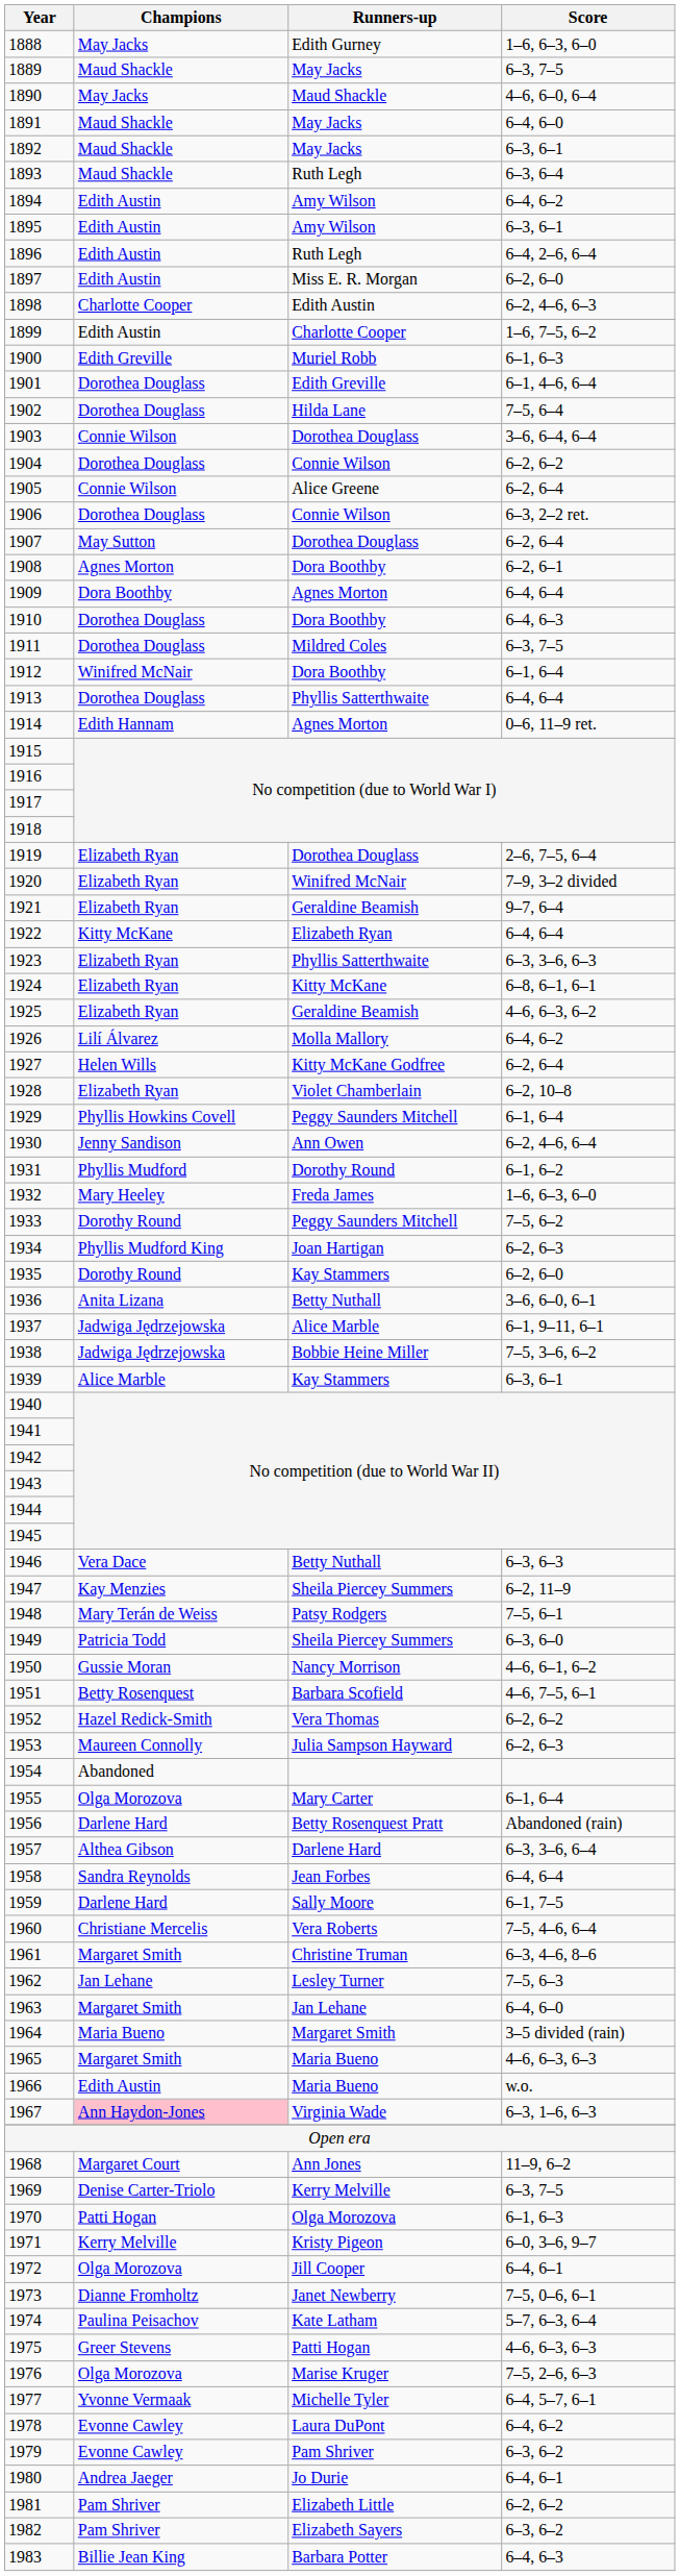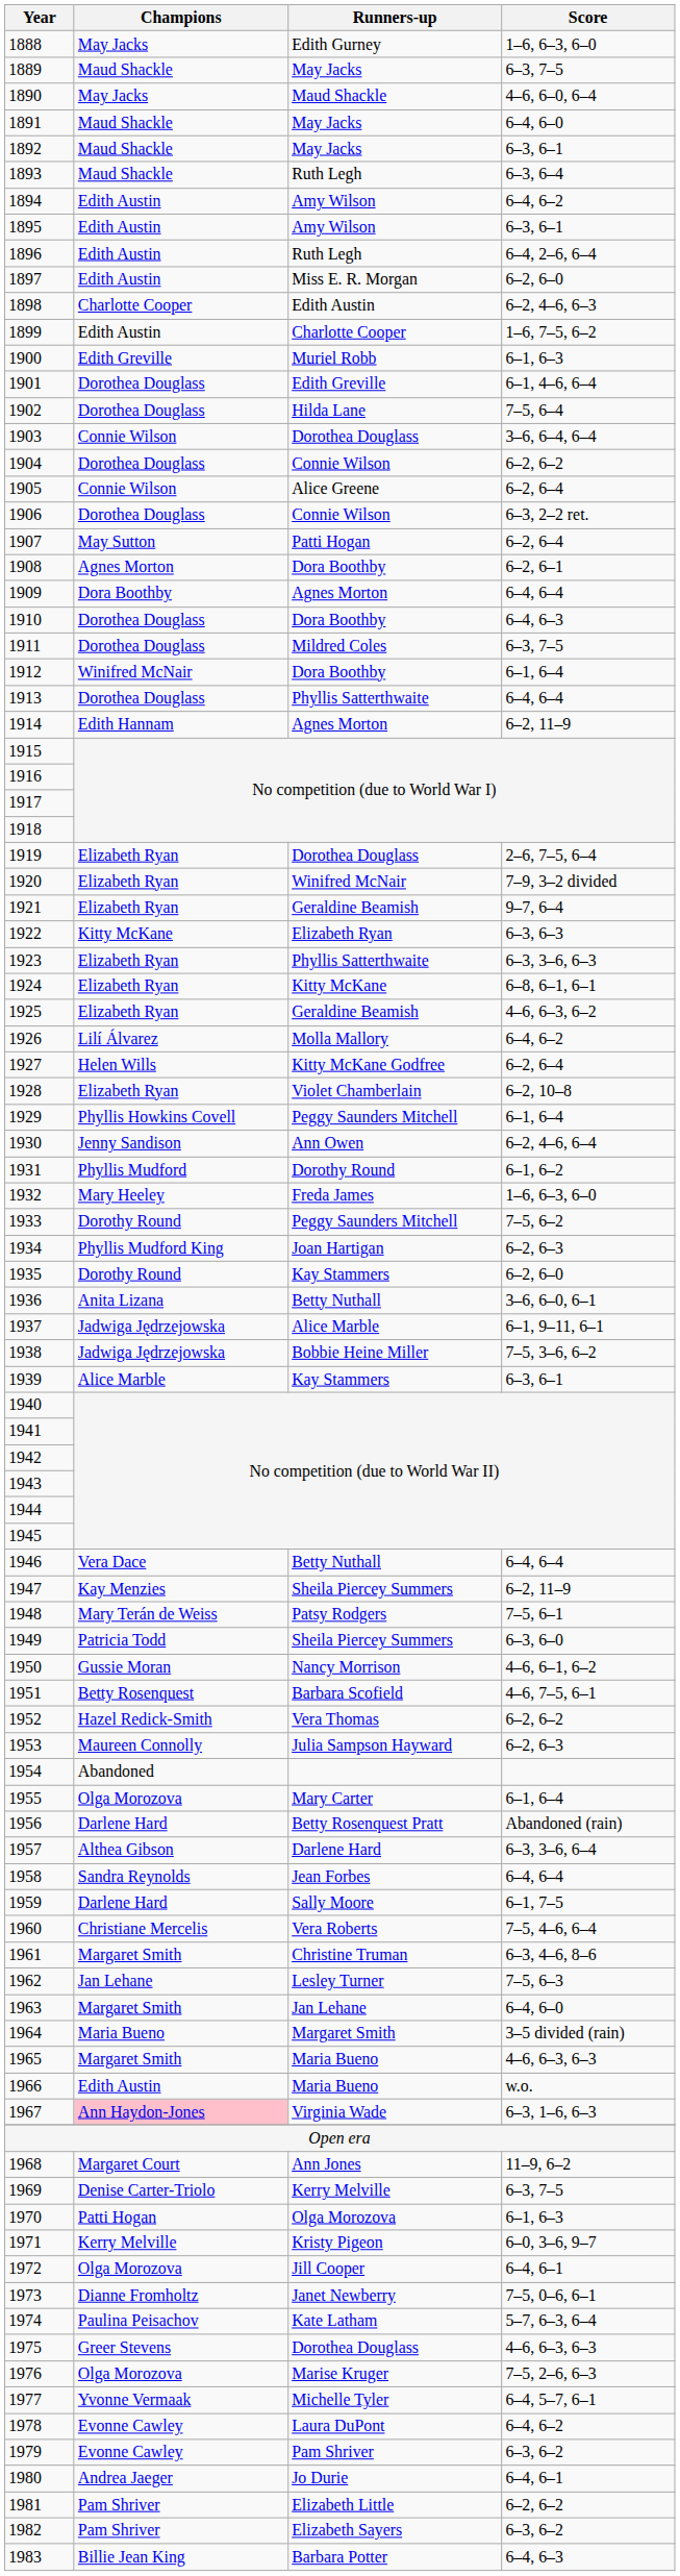 <table class="wikitable">
 <tr>
 <th style="width:60px;">Year</th>
 <th style="width:200px;">Champions</th>
 <th style="width:200px;">Runners-up</th>
 <th style="width:160px;">Score</th>
 </tr>
 <tr>
 <td>1888</td>
 <td> <a href='#'>May Jacks</a></td>
 <td> Edith Gurney</td>
 <td>1–6, 6–3, 6–0</td>
 </tr>
 <tr>
 <td>1889</td>
 <td> <a href='#'>Maud Shackle</a></td>
 <td> <a href='#'>May Jacks</a></td>
 <td>6–3, 7–5</td>
 </tr>
 <tr>
 <td>1890</td>
 <td> <a href='#'>May Jacks</a></td>
 <td> <a href='#'>Maud Shackle</a></td>
 <td>4–6, 6–0, 6–4</td>
 </tr>
 <tr>
 <td>1891</td>
 <td> <a href='#'>Maud Shackle</a></td>
 <td> <a href='#'>May Jacks</a></td>
 <td>6–4, 6–0</td>
 </tr>
 <tr>
 <td>1892</td>
 <td> <a href='#'>Maud Shackle</a></td>
 <td> <a href='#'>May Jacks</a></td>
 <td>6–3, 6–1</td>
 </tr>
 <tr>
 <td>1893</td>
 <td> <a href='#'>Maud Shackle</a></td>
 <td> Ruth Legh</td>
 <td>6–3, 6–4</td>
 </tr>
 <tr>
 <td>1894</td>
 <td> <a href='#'>Edith Austin</a></td>
 <td> <a href='#'>Amy Wilson</a></td>
 <td>6–4, 6–2</td>
 </tr>
 <tr>
 <td>1895</td>
 <td> <a href='#'>Edith Austin</a></td>
 <td> <a href='#'>Amy Wilson</a></td>
 <td>6–3, 6–1</td>
 </tr>
 <tr>
 <td>1896</td>
 <td> <a href='#'>Edith Austin</a></td>
 <td> Ruth Legh</td>
 <td>6–4, 2–6, 6–4</td>
 </tr>
 <tr>
 <td>1897</td>
 <td> <a href='#'>Edith Austin</a></td>
 <td> Miss E. R. Morgan</td>
 <td>6–2, 6–0</td>
 </tr>
 <tr>
 <td>1898</td>
 <td> <a href='#'>Charlotte Cooper</a></td>
 <td> Edith Austin</td>
 <td>6–2, 4–6, 6–3</td>
 </tr>
 <tr>
 <td>1899</td>
 <td> Edith Austin</td>
 <td> <a href='#'>Charlotte Cooper</a></td>
 <td>1–6, 7–5, 6–2</td>
 </tr>
 <tr>
 <td>1900</td>
 <td> <a href='#'>Edith Greville</a></td>
 <td> <a href='#'>Muriel Robb</a></td>
 <td>6–1, 6–3</td>
 </tr>
 <tr>
 <td>1901</td>
 <td> <a href='#'>Dorothea Douglass</a></td>
 <td> <a href='#'>Edith Greville</a></td>
 <td>6–1, 4–6, 6–4</td>
 </tr>
 <tr>
 <td>1902</td>
 <td> <a href='#'>Dorothea Douglass</a></td>
 <td> <a href='#'>Hilda Lane</a></td>
 <td>7–5, 6–4</td>
 </tr>
 <tr>
 <td>1903</td>
 <td> <a href='#'>Connie Wilson</a></td>
 <td> <a href='#'>Dorothea Douglass</a></td>
 <td>3–6, 6–4, 6–4</td>
 </tr>
 <tr>
 <td>1904</td>
 <td> <a href='#'>Dorothea Douglass</a></td>
 <td> <a href='#'>Connie Wilson</a></td>
 <td>6–2, 6–2</td>
 </tr>
 <tr>
 <td>1905  </td>
 <td> <a href='#'>Connie Wilson</a></td>
 <td> Alice Greene</td>
 <td>6–2, 6–4</td>
 </tr>
 <tr>
 <td>1906</td>
 <td> <a href='#'>Dorothea Douglass</a></td>
 <td> <a href='#'>Connie Wilson</a></td>
 <td>6–3, 2–2 ret.</td>
 </tr>
 <tr>
 <td>1907</td>
 <td> <a href='#'>May Sutton</a></td>
-<td> <a href='#'>Dorothea Douglass</a></td>
+<td> <a href='#'>Patti Hogan</a></td>
 <td>6–2, 6–4</td>
 </tr>
 <tr>
 <td>1908</td>
 <td> <a href='#'>Agnes Morton</a></td>
 <td> <a href='#'>Dora Boothby</a></td>
 <td>6–2, 6–1</td>
 </tr>
 <tr>
 <td>1909</td>
 <td> <a href='#'>Dora Boothby</a></td>
 <td> <a href='#'>Agnes Morton</a></td>
 <td>6–4, 6–4</td>
 </tr>
 <tr>
 <td>1910</td>
 <td> <a href='#'>Dorothea Douglass</a></td>
 <td> <a href='#'>Dora Boothby</a></td>
 <td>6–4, 6–3</td>
 </tr>
 <tr>
 <td>1911</td>
 <td> <a href='#'>Dorothea Douglass</a></td>
 <td> <a href='#'>Mildred Coles</a></td>
 <td>6–3, 7–5</td>
 </tr>
 <tr>
 <td>1912</td>
 <td> <a href='#'>Winifred McNair</a></td>
 <td> <a href='#'>Dora Boothby</a></td>
 <td>6–1, 6–4</td>
 </tr>
 <tr>
 <td>1913</td>
 <td> <a href='#'>Dorothea Douglass</a></td>
 <td> <a href='#'>Phyllis Satterthwaite</a></td>
 <td>6–4, 6–4</td>
 </tr>
 <tr>
 <td>1914</td>
 <td> <a href='#'>Edith Hannam</a></td>
 <td> <a href='#'>Agnes Morton</a></td>
-<td>0–6, 11–9 ret.</td>
+<td>6–2, 11–9</td>
 </tr>
 <tr>
 <td>1915</td>
 <td rowspan="4" colspan="5" align="center" style="background:#F5F5F5">No competition (due to World War I)</td>
 </tr>
 <tr>
 <td>1916</td>
 </tr>
 <tr>
 <td>1917</td>
 </tr>
 <tr>
 <td>1918</td>
 </tr>
 <tr>
 <td>1919</td>
 <td> <a href='#'>Elizabeth Ryan</a></td>
 <td> <a href='#'>Dorothea Douglass</a></td>
 <td>2–6, 7–5, 6–4</td>
 </tr>
 <tr>
 <td>1920</td>
 <td> <a href='#'>Elizabeth Ryan</a></td>
 <td> <a href='#'>Winifred McNair</a></td>
 <td>7–9, 3–2 divided</td>
 </tr>
 <tr>
 <td>1921</td>
 <td> <a href='#'>Elizabeth Ryan</a></td>
 <td> <a href='#'>Geraldine Beamish</a></td>
 <td>9–7, 6–4</td>
 </tr>
 <tr>
 <td>1922</td>
 <td> <a href='#'>Kitty McKane</a></td>
 <td> <a href='#'>Elizabeth Ryan</a></td>
-<td>6–4, 6–4</td>
+<td>6–3, 6–3</td>
 </tr>
 <tr>
 <td>1923</td>
 <td> <a href='#'>Elizabeth Ryan</a></td>
 <td> <a href='#'>Phyllis Satterthwaite</a></td>
 <td>6–3, 3–6, 6–3</td>
 </tr>
 <tr>
 <td>1924</td>
 <td> <a href='#'>Elizabeth Ryan</a></td>
 <td> <a href='#'>Kitty McKane</a></td>
 <td>6–8, 6–1, 6–1</td>
 </tr>
 <tr>
 <td>1925</td>
 <td> <a href='#'>Elizabeth Ryan</a></td>
 <td> <a href='#'>Geraldine Beamish</a></td>
 <td>4–6, 6–3, 6–2</td>
 </tr>
 <tr>
 <td>1926</td>
 <td> <a href='#'>Lilí Álvarez</a></td>
 <td> <a href='#'>Molla Mallory</a></td>
 <td>6–4, 6–2</td>
 </tr>
 <tr>
 <td>1927</td>
 <td> <a href='#'>Helen Wills</a></td>
 <td> <a href='#'>Kitty McKane Godfree</a></td>
 <td>6–2, 6–4</td>
 </tr>
 <tr>
 <td>1928</td>
 <td> <a href='#'>Elizabeth Ryan</a></td>
 <td> <a href='#'>Violet Chamberlain</a></td>
 <td>6–2, 10–8</td>
 </tr>
 <tr>
 <td>1929</td>
 <td> <a href='#'>Phyllis Howkins Covell</a></td>
 <td> <a href='#'>Peggy Saunders Mitchell</a></td>
 <td>6–1, 6–4</td>
 </tr>
 <tr>
 <td>1930</td>
 <td> <a href='#'>Jenny Sandison</a></td>
 <td> <a href='#'>Ann Owen</a></td>
 <td>6–2, 4–6, 6–4</td>
 </tr>
 <tr>
 <td>1931</td>
 <td> <a href='#'>Phyllis Mudford</a></td>
 <td> <a href='#'>Dorothy Round</a></td>
 <td>6–1, 6–2</td>
 </tr>
 <tr>
 <td>1932</td>
 <td> <a href='#'>Mary Heeley</a></td>
 <td> <a href='#'>Freda James</a></td>
 <td>1–6, 6–3, 6–0</td>
 </tr>
 <tr>
 <td>1933</td>
 <td> <a href='#'>Dorothy Round</a></td>
 <td> <a href='#'>Peggy Saunders Mitchell</a></td>
 <td>7–5, 6–2</td>
 </tr>
 <tr>
 <td>1934</td>
 <td> <a href='#'>Phyllis Mudford King</a></td>
 <td> <a href='#'>Joan Hartigan</a></td>
 <td>6–2, 6–3</td>
 </tr>
 <tr>
 <td>1935</td>
 <td> <a href='#'>Dorothy Round</a></td>
 <td> <a href='#'>Kay Stammers</a></td>
 <td>6–2, 6–0</td>
 </tr>
 <tr>
 <td>1936</td>
 <td> <a href='#'>Anita Lizana</a></td>
 <td> <a href='#'>Betty Nuthall</a></td>
 <td>3–6, 6–0, 6–1</td>
 </tr>
 <tr>
 <td>1937</td>
 <td> <a href='#'>Jadwiga Jędrzejowska</a></td>
 <td> <a href='#'>Alice Marble</a></td>
 <td>6–1, 9–11, 6–1</td>
 </tr>
 <tr>
 <td>1938</td>
 <td> <a href='#'>Jadwiga Jędrzejowska</a></td>
 <td> <a href='#'>Bobbie Heine Miller</a></td>
 <td>7–5, 3–6, 6–2</td>
 </tr>
 <tr>
 <td>1939</td>
 <td> <a href='#'>Alice Marble</a></td>
 <td> <a href='#'>Kay Stammers</a></td>
 <td>6–3, 6–1</td>
 </tr>
 <tr>
 <td>1940</td>
 <td rowspan="6" colspan="5" align="center" style="background:#F5F5F5">No competition (due to World War II)</td>
 </tr>
 <tr>
 <td>1941</td>
 </tr>
 <tr>
 <td>1942</td>
 </tr>
 <tr>
 <td>1943</td>
 </tr>
 <tr>
 <td>1944</td>
 </tr>
 <tr>
 <td>1945</td>
 </tr>
 <tr>
 <td>1946</td>
 <td> <a href='#'>Vera Dace</a></td>
 <td> <a href='#'>Betty Nuthall</a></td>
-<td>6–3, 6–3</td>
+<td>6–4, 6–4</td>
 </tr>
 <tr>
 <td>1947</td>
 <td> <a href='#'>Kay Menzies</a></td>
 <td> <a href='#'>Sheila Piercey Summers</a></td>
 <td>6–2, 11–9</td>
 </tr>
 <tr>
 <td>1948</td>
 <td> <a href='#'>Mary Terán de Weiss</a></td>
 <td> <a href='#'>Patsy Rodgers</a></td>
 <td>7–5, 6–1</td>
 </tr>
 <tr>
 <td>1949</td>
 <td> <a href='#'>Patricia Todd</a></td>
 <td> <a href='#'>Sheila Piercey Summers</a></td>
 <td>6–3, 6–0</td>
 </tr>
 <tr>
 <td>1950</td>
 <td> <a href='#'>Gussie Moran</a></td>
 <td> <a href='#'>Nancy Morrison</a></td>
 <td>4–6, 6–1, 6–2</td>
 </tr>
 <tr>
 <td>1951</td>
 <td> <a href='#'>Betty Rosenquest</a></td>
 <td> <a href='#'>Barbara Scofield</a></td>
 <td>4–6, 7–5, 6–1</td>
 </tr>
 <tr>
 <td>1952</td>
 <td> <a href='#'>Hazel Redick-Smith</a></td>
 <td> <a href='#'>Vera Thomas</a></td>
 <td>6–2, 6–2</td>
 </tr>
 <tr>
 <td>1953</td>
 <td> <a href='#'>Maureen Connolly</a></td>
 <td> <a href='#'>Julia Sampson Hayward</a></td>
 <td>6–2, 6–3</td>
 </tr>
 <tr>
 <td>1954</td>
 <td>Abandoned</td>
 <td></td>
 <td></td>
 </tr>
 <tr>
 <td>1955</td>
 <td> <a href='#'>Olga Morozova</a></td>
 <td> <a href='#'>Mary Carter</a></td>
 <td>6–1, 6–4</td>
 </tr>
 <tr>
 <td>1956</td>
 <td> <a href='#'>Darlene Hard</a></td>
 <td> <a href='#'>Betty Rosenquest Pratt</a></td>
 <td>Abandoned (rain)</td>
 </tr>
 <tr>
 <td>1957</td>
 <td> <a href='#'>Althea Gibson</a></td>
 <td> <a href='#'>Darlene Hard</a></td>
 <td>6–3, 3–6, 6–4</td>
 </tr>
 <tr>
 <td>1958</td>
 <td> <a href='#'>Sandra Reynolds</a></td>
 <td> <a href='#'>Jean Forbes</a></td>
 <td>6–4, 6–4</td>
 </tr>
 <tr>
 <td>1959</td>
 <td> <a href='#'>Darlene Hard</a></td>
 <td> <a href='#'>Sally Moore</a></td>
 <td>6–1, 7–5</td>
 </tr>
 <tr>
 <td>1960</td>
 <td> <a href='#'>Christiane Mercelis</a></td>
 <td> <a href='#'>Vera Roberts</a></td>
 <td>7–5, 4–6, 6–4</td>
 </tr>
 <tr>
 <td>1961</td>
 <td> <a href='#'>Margaret Smith</a></td>
 <td> <a href='#'>Christine Truman</a></td>
 <td>6–3, 4–6, 8–6</td>
 </tr>
 <tr>
 <td>1962</td>
 <td> <a href='#'>Jan Lehane</a></td>
 <td> <a href='#'>Lesley Turner</a></td>
 <td>7–5, 6–3</td>
 </tr>
 <tr>
 <td>1963</td>
 <td> <a href='#'>Margaret Smith</a></td>
 <td> <a href='#'>Jan Lehane</a></td>
 <td>6–4, 6–0</td>
 </tr>
 <tr>
 <td>1964</td>
 <td> <a href='#'>Maria Bueno</a></td>
 <td> <a href='#'>Margaret Smith</a></td>
 <td>3–5 divided (rain)</td>
 </tr>
 <tr>
 <td>1965</td>
 <td> <a href='#'>Margaret Smith</a></td>
 <td> <a href='#'>Maria Bueno</a></td>
 <td>4–6, 6–3, 6–3</td>
 </tr>
 <tr>
 <td>1966</td>
 <td> <a href='#'>Edith Austin</a></td>
 <td> <a href='#'>Maria Bueno</a></td>
 <td>w.o.</td>
 </tr>
 <tr>
 <td>1967</td>
 <td style="background: pink;"> <a href='#'>Ann Haydon-Jones</a></td>
 <td> <a href='#'>Virginia Wade</a></td>
 <td>6–3, 1–6, 6–3</td>
 </tr>
 <tr>
 </tr>
 <tr style=background-color:#f5f5f5>
 <td colspan=10 align=center><em>Open era</em></td>
 </tr>
 <tr>
 <td>1968</td>
 <td> <a href='#'>Margaret Court</a></td>
 <td> <a href='#'>Ann Jones</a></td>
 <td>11–9, 6–2</td>
 </tr>
 <tr>
 <td>1969</td>
 <td> <a href='#'>Denise Carter-Triolo</a></td>
 <td> <a href='#'>Kerry Melville</a></td>
 <td>6–3, 7–5</td>
 </tr>
 <tr>
 <td>1970</td>
 <td> <a href='#'>Patti Hogan</a></td>
 <td> <a href='#'>Olga Morozova</a></td>
 <td>6–1, 6–3</td>
 </tr>
 <tr>
 <td>1971</td>
 <td> <a href='#'>Kerry Melville</a></td>
 <td> <a href='#'>Kristy Pigeon</a></td>
 <td>6–0, 3–6, 9–7</td>
 </tr>
 <tr>
 <td>1972</td>
 <td> <a href='#'>Olga Morozova</a></td>
 <td> <a href='#'>Jill Cooper</a></td>
 <td>6–4, 6–1</td>
 </tr>
 <tr>
 <td>1973</td>
 <td> <a href='#'>Dianne Fromholtz</a></td>
 <td> <a href='#'>Janet Newberry</a></td>
 <td>7–5, 0–6, 6–1</td>
 </tr>
 <tr>
 <td>1974</td>
 <td> <a href='#'>Paulina Peisachov</a></td>
 <td> <a href='#'>Kate Latham</a></td>
 <td>5–7, 6–3, 6–4</td>
 </tr>
 <tr>
 <td>1975</td>
 <td> <a href='#'>Greer Stevens</a></td>
-<td> <a href='#'>Patti Hogan</a></td>
+<td> <a href='#'>Dorothea Douglass</a></td>
 <td>4–6, 6–3, 6–3</td>
 </tr>
 <tr>
 <td>1976</td>
 <td> <a href='#'>Olga Morozova</a></td>
 <td> <a href='#'>Marise Kruger</a></td>
 <td>7–5, 2–6, 6–3</td>
 </tr>
 <tr>
 <td>1977</td>
 <td> <a href='#'>Yvonne Vermaak</a></td>
 <td> <a href='#'>Michelle Tyler</a></td>
 <td>6–4, 5–7, 6–1</td>
 </tr>
 <tr>
 <td>1978</td>
 <td> <a href='#'>Evonne Cawley</a></td>
 <td> <a href='#'>Laura DuPont</a></td>
 <td>6–4, 6–2</td>
 </tr>
 <tr>
 <td>1979</td>
 <td> <a href='#'>Evonne Cawley</a></td>
 <td> <a href='#'>Pam Shriver</a></td>
 <td>6–3, 6–2</td>
 </tr>
 <tr>
 <td>1980</td>
 <td> <a href='#'>Andrea Jaeger</a></td>
 <td> <a href='#'>Jo Durie</a></td>
 <td>6–4, 6–1</td>
 </tr>
 <tr>
 <td>1981</td>
 <td> <a href='#'>Pam Shriver</a></td>
 <td> <a href='#'>Elizabeth Little</a></td>
 <td>6–2, 6–2</td>
 </tr>
 <tr>
 <td>1982</td>
 <td> <a href='#'>Pam Shriver</a></td>
 <td> <a href='#'>Elizabeth Sayers</a></td>
 <td>6–3, 6–2</td>
 </tr>
 <tr>
 <td>1983</td>
 <td> <a href='#'>Billie Jean King</a></td>
 <td> <a href='#'>Barbara Potter</a></td>
 <td>6–4, 6–3</td>
 </tr>
 </table>
